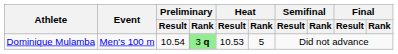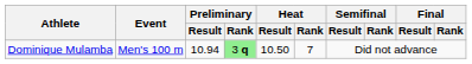 <table class="wikitable" style="font-size:90%">
 <tr>
 <th rowspan="2">Athlete</th>
 <th rowspan="2">Event</th>
 <th colspan="2">Preliminary</th>
 <th colspan="2">Heat</th>
 <th colspan="2">Semifinal</th>
 <th colspan="2">Final</th>
 </tr>
 <tr style="font-size:95%">
 <th>Result</th>
 <th>Rank</th>
 <th>Result</th>
 <th>Rank</th>
 <th>Result</th>
 <th>Rank</th>
 <th>Result</th>
 <th>Rank</th>
 </tr>
 <tr align=center>
 <td align=left><a href='#'>Dominique Mulamba</a></td>
 <td align=left><a href='#'>Men's 100 m</a></td>
-<td>10.54</td>
+<td>10.94</td>
 <td style="background: lightgreen;">3 <strong>q</strong></td>
-<td>10.53 </td>
-<td>5</td>
+<td>10.50 </td>
+<td>7</td>
 <td colspan=4>Did not advance</td>
 </tr>
 </table>
